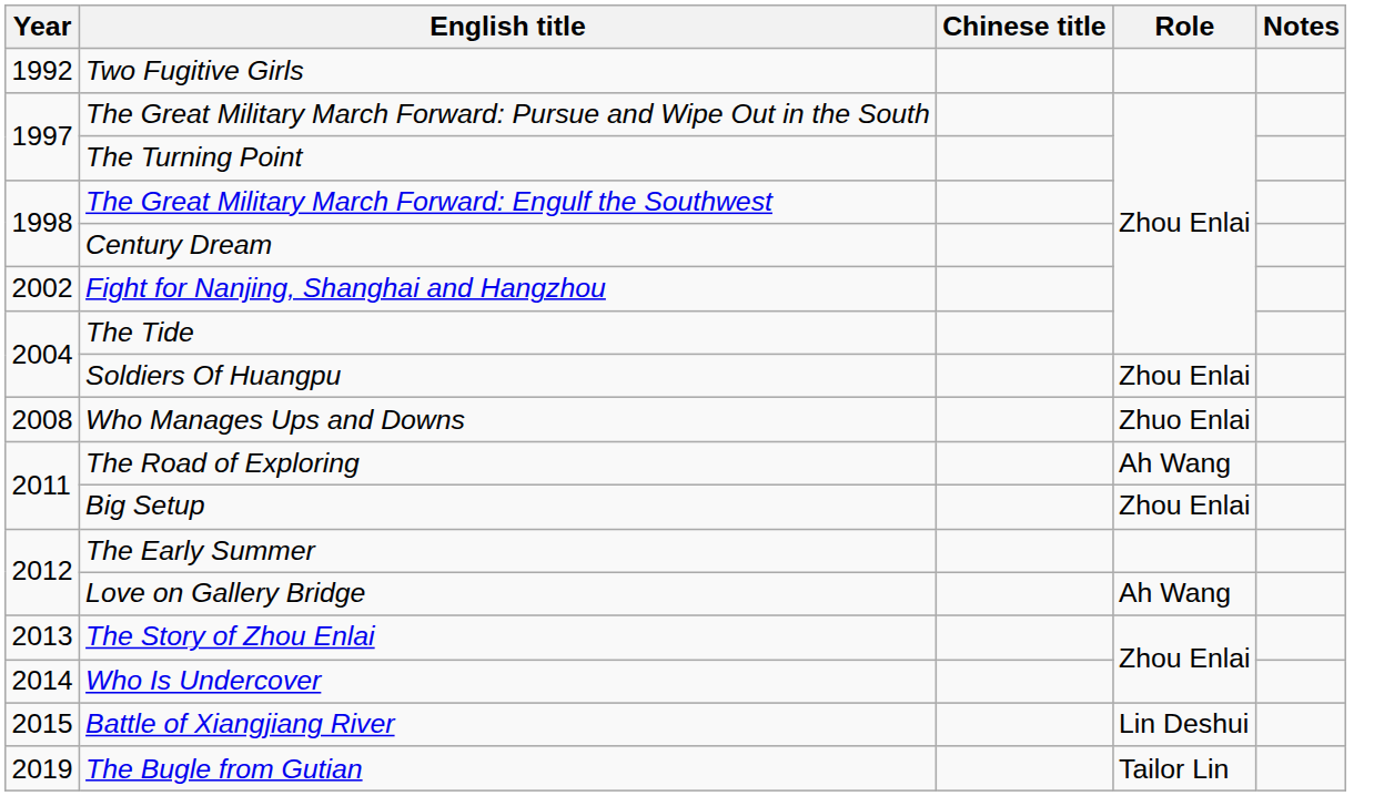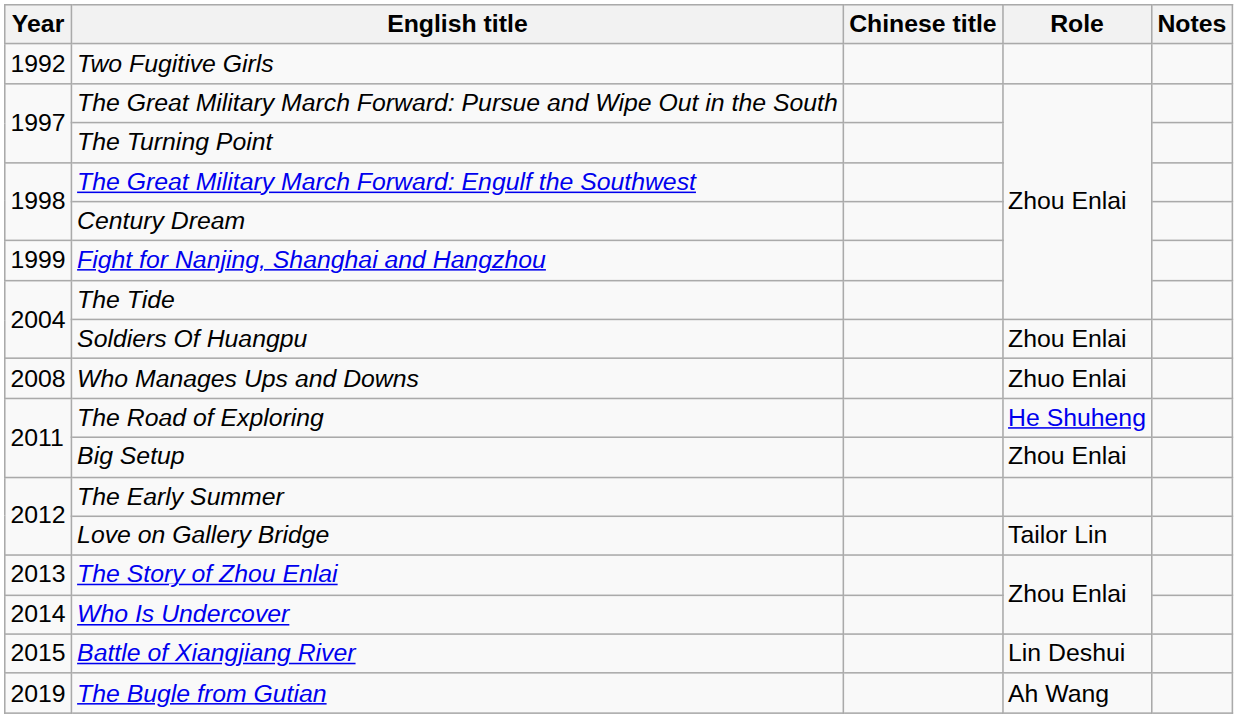 <table class="wikitable">
 <tr>
 <th>Year</th>
 <th>English title</th>
 <th>Chinese title</th>
 <th>Role</th>
 <th>Notes</th>
 </tr>
 <tr>
 <td>1992</td>
 <td><em>Two Fugitive Girls</em></td>
 <td></td>
 <td></td>
 <td></td>
 </tr>
 <tr>
 <td rowspan=2>1997</td>
 <td><em>The Great Military March Forward: Pursue and Wipe Out in the South</em></td>
 <td></td>
 <td rowspan=6>Zhou Enlai</td>
 <td></td>
 </tr>
 <tr>
 <td><em>The Turning Point</em></td>
 <td></td>
 <td></td>
 </tr>
 <tr>
 <td rowspan=2>1998</td>
 <td><em><a href='#'>The Great Military March Forward: Engulf the Southwest</a></em></td>
 <td></td>
 <td></td>
 </tr>
 <tr>
 <td><em>Century Dream</em></td>
 <td></td>
 <td></td>
 </tr>
 <tr>
-<td>2002</td>
+<td>1999</td>
 <td><em><a href='#'>Fight for Nanjing, Shanghai and Hangzhou</a></em></td>
 <td></td>
 <td></td>
 </tr>
 <tr>
 <td rowspan=2>2004</td>
 <td><em>The Tide</em></td>
 <td></td>
 <td></td>
 </tr>
 <tr>
 <td><em>Soldiers Of Huangpu</em></td>
 <td></td>
 <td>Zhou Enlai</td>
 <td></td>
 </tr>
 <tr>
 <td>2008</td>
 <td><em>Who Manages Ups and Downs</em></td>
 <td></td>
 <td>Zhuo Enlai</td>
 <td></td>
 </tr>
 <tr>
 <td rowspan=2>2011</td>
 <td><em>The Road of Exploring</em></td>
 <td></td>
-<td>Ah Wang</td>
+<td><a href='#'>He Shuheng</a></td>
 <td></td>
 </tr>
 <tr>
 <td><em>Big Setup</em></td>
 <td></td>
 <td>Zhou Enlai</td>
 <td></td>
 </tr>
 <tr>
 <td rowspan=2>2012</td>
 <td><em>The Early Summer</em></td>
 <td></td>
 <td></td>
 <td></td>
 </tr>
 <tr>
 <td><em>Love on Gallery Bridge</em></td>
 <td></td>
-<td>Ah Wang</td>
+<td>Tailor Lin</td>
 <td></td>
 </tr>
 <tr>
 <td>2013</td>
 <td><em><a href='#'>The Story of Zhou Enlai</a></em></td>
 <td></td>
 <td rowspan=2>Zhou Enlai</td>
 <td></td>
 </tr>
 <tr>
 <td>2014</td>
 <td><em><a href='#'>Who Is Undercover</a></em></td>
 <td></td>
 <td></td>
 </tr>
 <tr>
 <td>2015</td>
 <td><em><a href='#'>Battle of Xiangjiang River</a></em></td>
 <td></td>
 <td>Lin Deshui</td>
 <td></td>
 </tr>
 <tr>
 <td>2019</td>
 <td><em><a href='#'>The Bugle from Gutian</a></em></td>
 <td></td>
-<td>Tailor Lin</td>
+<td>Ah Wang</td>
 <td></td>
 </tr>
 </table>
